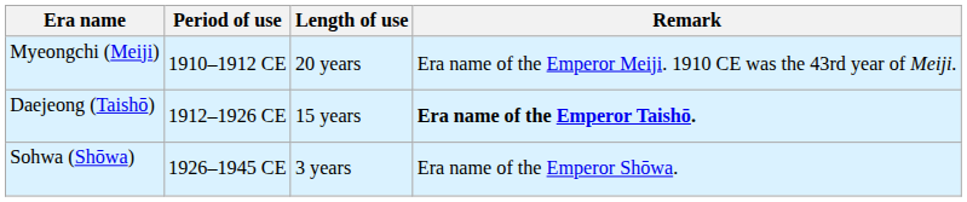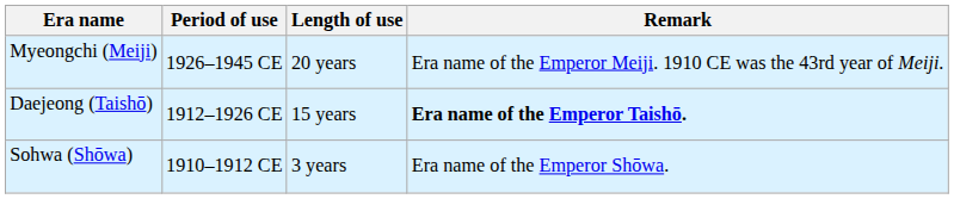 <table class="wikitable">
 <tr>
 <th>Era name</th>
 <th>Period of use</th>
 <th>Length of use</th>
 <th>Remark</th>
 </tr>
 <tr style="background:#DAF2FF;">
 <td>Myeongchi (<a href='#'>Meiji</a>)<br><br></td>
-<td>1910–1912 CE</td>
+<td>1926–1945 CE</td>
 <td>20 years</td>
 <td>Era name of the <a href='#'>Emperor Meiji</a>. 1910 CE was the 43rd year of <em>Meiji</em>.</td>
 </tr>
 <tr style="background:#DAF2FF;">
 <td>Daejeong (<a href='#'>Taishō</a>)<br><br></td>
 <td>1912–1926 CE</td>
 <td>15 years</td>
 <td><strong>Era name of the <a href='#'>Emperor Taishō</a>.</strong></td>
 </tr>
 <tr style="background:#DAF2FF;">
 <td>Sohwa (<a href='#'>Shōwa</a>)<br><br></td>
-<td>1926–1945 CE</td>
+<td>1910–1912 CE</td>
 <td>3 years</td>
 <td>Era name of the <a href='#'>Emperor Shōwa</a>.</td>
 </tr>
 </table>
